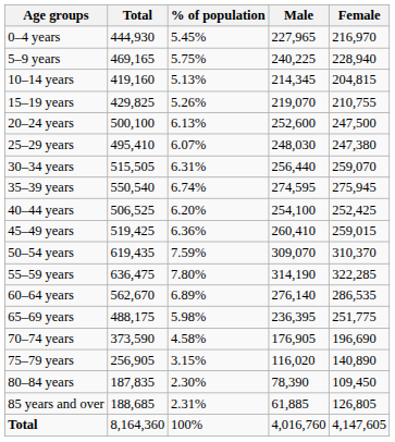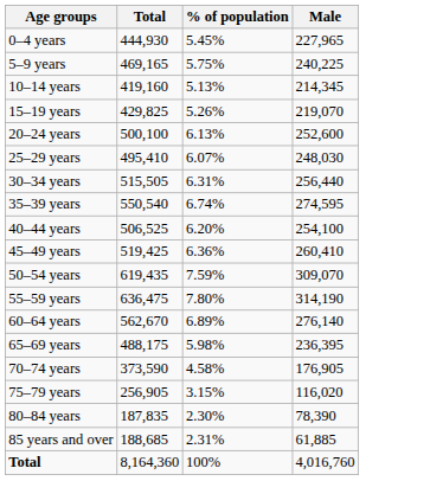 <table class="wikitable">
 <tr>
 <th>Age groups</th>
 <th>Total</th>
 <th>% of population</th>
 <th>Male</th>
-<th>Female</th>
 </tr>
 <tr>
 <td>0–4 years</td>
 <td>444,930</td>
 <td>5.45%</td>
 <td>227,965</td>
-<td>216,970</td>
 </tr>
 <tr>
 <td>5–9 years</td>
 <td>469,165</td>
 <td>5.75%</td>
 <td>240,225</td>
-<td>228,940</td>
 </tr>
 <tr>
 <td>10–14 years</td>
 <td>419,160</td>
 <td>5.13%</td>
 <td>214,345</td>
-<td>204,815</td>
 </tr>
 <tr>
 <td>15–19 years</td>
 <td>429,825</td>
 <td>5.26%</td>
 <td>219,070</td>
-<td>210,755</td>
 </tr>
 <tr>
 <td>20–24 years</td>
 <td>500,100</td>
 <td>6.13%</td>
 <td>252,600</td>
-<td>247,500</td>
 </tr>
 <tr>
 <td>25–29 years</td>
 <td>495,410</td>
 <td>6.07%</td>
 <td>248,030</td>
-<td>247,380</td>
 </tr>
 <tr>
 <td>30–34 years</td>
 <td>515,505</td>
 <td>6.31%</td>
 <td>256,440</td>
-<td>259,070</td>
 </tr>
 <tr>
 <td>35–39 years</td>
 <td>550,540</td>
 <td>6.74%</td>
 <td>274,595</td>
-<td>275,945</td>
 </tr>
 <tr>
 <td>40–44 years</td>
 <td>506,525</td>
 <td>6.20%</td>
 <td>254,100</td>
-<td>252,425</td>
 </tr>
 <tr>
 <td>45–49 years</td>
 <td>519,425</td>
 <td>6.36%</td>
 <td>260,410</td>
-<td>259,015</td>
 </tr>
 <tr>
 <td>50–54 years</td>
 <td>619,435</td>
 <td>7.59%</td>
 <td>309,070</td>
-<td>310,370</td>
 </tr>
 <tr>
 <td>55–59 years</td>
 <td>636,475</td>
 <td>7.80%</td>
 <td>314,190</td>
-<td>322,285</td>
 </tr>
 <tr>
 <td>60–64 years</td>
 <td>562,670</td>
 <td>6.89%</td>
 <td>276,140</td>
-<td>286,535</td>
 </tr>
 <tr>
 <td>65–69 years</td>
 <td>488,175</td>
 <td>5.98%</td>
 <td>236,395</td>
-<td>251,775</td>
 </tr>
 <tr>
 <td>70–74 years</td>
 <td>373,590</td>
 <td>4.58%</td>
 <td>176,905</td>
-<td>196,690</td>
 </tr>
 <tr>
 <td>75–79 years</td>
 <td>256,905</td>
 <td>3.15%</td>
 <td>116,020</td>
-<td>140,890</td>
 </tr>
 <tr>
 <td>80–84 years</td>
 <td>187,835</td>
 <td>2.30%</td>
 <td>78,390</td>
-<td>109,450</td>
 </tr>
 <tr>
 <td>85 years and over</td>
 <td>188,685</td>
 <td>2.31%</td>
 <td>61,885</td>
-<td>126,805</td>
 </tr>
 <tr>
 <td><strong>Total</strong></td>
 <td>8,164,360</td>
 <td>100%</td>
 <td>4,016,760</td>
-<td>4,147,605</td>
 </tr>
 </table>
